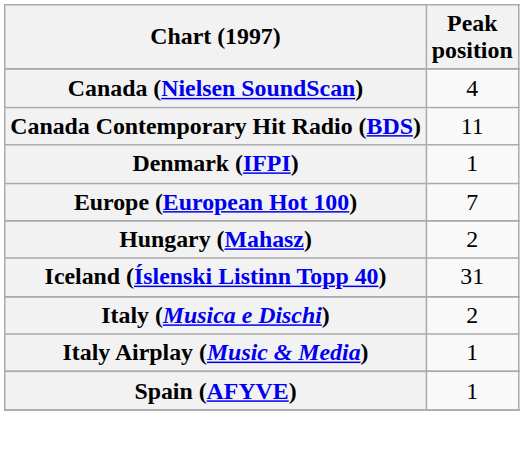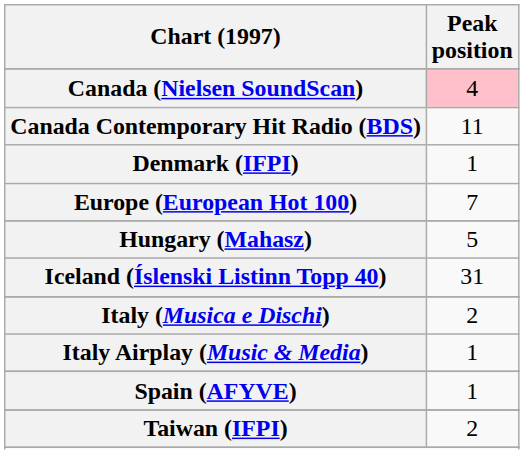 <table class="wikitable sortable plainrowheaders" style="text-align:center">
 <tr>
 <th scope="col">Chart (1997)</th>
 <th scope="col">Peak<br>position</th>
 </tr>
 <tr>
 </tr>
 <tr>
 </tr>
 <tr>
 </tr>
 <tr>
 </tr>
 <tr>
 <th scope="row">Canada (<a href='#'>Nielsen SoundScan</a>)</th>
-<td>4</td>
+<td style="background: pink;">4</td>
 </tr>
 <tr>
 <th scope="row">Canada Contemporary Hit Radio  (<a href='#'>BDS</a>)</th>
 <td>11</td>
 </tr>
 <tr>
 <th scope="row">Denmark (<a href='#'>IFPI</a>)</th>
 <td>1</td>
 </tr>
 <tr>
 <th scope="row">Europe (<a href='#'>European Hot 100</a>)</th>
 <td>7</td>
 </tr>
 <tr>
 </tr>
 <tr>
 </tr>
 <tr>
 </tr>
 <tr>
 <th scope="row">Hungary (<a href='#'>Mahasz</a>)</th>
-<td>2</td>
+<td>5</td>
 </tr>
 <tr>
 <th scope="row">Iceland (<a href='#'>Íslenski Listinn Topp 40</a>)</th>
 <td>31</td>
 </tr>
 <tr>
 </tr>
 <tr>
 <th scope="row">Italy (<em><a href='#'>Musica e Dischi</a></em>)</th>
 <td>2</td>
 </tr>
 <tr>
 <th scope="row">Italy Airplay (<em><a href='#'>Music & Media</a></em>)</th>
 <td>1</td>
 </tr>
 <tr>
 </tr>
 <tr>
 </tr>
 <tr>
 </tr>
 <tr>
 </tr>
 <tr>
 </tr>
 <tr>
 <th scope="row">Spain (<a href='#'>AFYVE</a>)</th>
 <td>1</td>
 </tr>
 <tr>
 </tr>
 <tr>
 </tr>
 <tr>
+<th scope="row">Taiwan (<a href='#'>IFPI</a>)</th>
+<td>2</td>
+</tr>
+<tr>
 </tr>
 <tr>
 </tr>
 <tr>
 </tr>
 <tr>
 </tr>
 <tr>
 </tr>
 <tr>
 </tr>
 <tr>
 </tr>
 <tr>
 </tr>
 </table>
